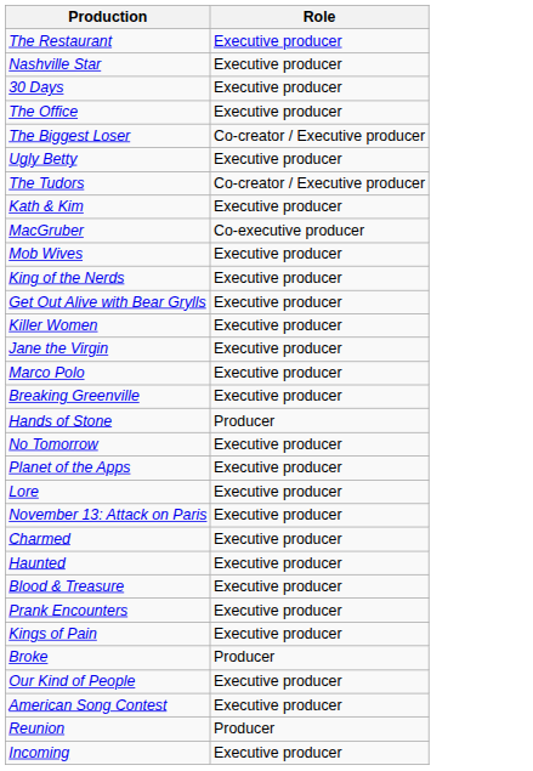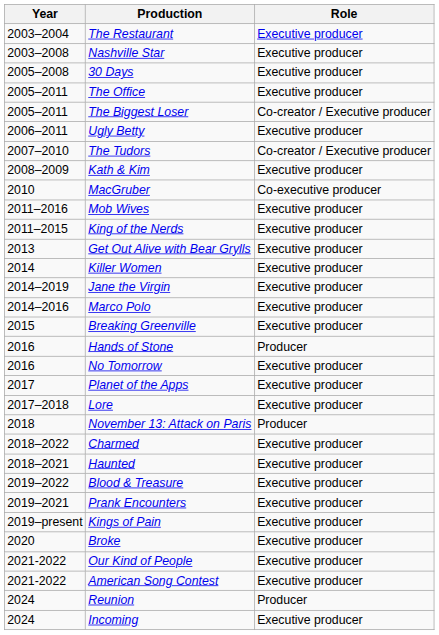 <table class="wikitable sortable">
 <tr>
+<th>Year</th>
 <th>Production</th>
 <th>Role</th>
 </tr>
 <tr>
+<td>2003–2004</td>
 <td><em><a href='#'>The Restaurant</a></em></td>
 <td><a href='#'>Executive producer</a></td>
 </tr>
 <tr>
+<td>2003–2008</td>
 <td><em><a href='#'>Nashville Star</a></em></td>
 <td>Executive producer</td>
 </tr>
 <tr>
+<td>2005–2008</td>
 <td><em><a href='#'>30 Days</a></em></td>
 <td>Executive producer</td>
 </tr>
 <tr>
+<td>2005–2011</td>
 <td><em><a href='#'>The Office</a></em></td>
 <td>Executive producer</td>
 </tr>
 <tr>
+<td>2005–2011</td>
 <td><em><a href='#'>The Biggest Loser</a></em></td>
 <td>Co-creator / Executive producer</td>
 </tr>
 <tr>
+<td>2006–2011</td>
 <td><em><a href='#'>Ugly Betty</a></em></td>
 <td>Executive producer</td>
 </tr>
 <tr>
+<td>2007–2010</td>
 <td><em><a href='#'>The Tudors</a></em></td>
 <td>Co-creator / Executive producer</td>
 </tr>
 <tr>
+<td>2008–2009</td>
 <td><em><a href='#'>Kath & Kim</a></em></td>
 <td>Executive producer</td>
 </tr>
 <tr>
+<td>2010</td>
 <td><em><a href='#'>MacGruber</a></em></td>
 <td>Co-executive producer</td>
 </tr>
 <tr>
+<td>2011–2016</td>
 <td><em><a href='#'>Mob Wives</a></em></td>
 <td>Executive producer</td>
 </tr>
 <tr>
+<td>2011–2015</td>
 <td><em><a href='#'>King of the Nerds</a></em></td>
 <td>Executive producer</td>
 </tr>
 <tr>
+<td>2013</td>
 <td><em><a href='#'>Get Out Alive with Bear Grylls</a></em></td>
 <td>Executive producer</td>
 </tr>
 <tr>
+<td>2014</td>
 <td><em><a href='#'>Killer Women</a></em></td>
 <td>Executive producer</td>
 </tr>
 <tr>
+<td>2014–2019</td>
 <td><em><a href='#'>Jane the Virgin</a></em></td>
 <td>Executive producer</td>
 </tr>
 <tr>
+<td>2014–2016</td>
 <td><em><a href='#'>Marco Polo</a></em></td>
 <td>Executive producer</td>
 </tr>
 <tr>
+<td>2015</td>
 <td><em><a href='#'>Breaking Greenville</a></em></td>
 <td>Executive producer</td>
 </tr>
 <tr>
+<td>2016</td>
 <td><em><a href='#'>Hands of Stone</a></em></td>
 <td>Producer</td>
 </tr>
 <tr>
+<td>2016</td>
 <td><em><a href='#'>No Tomorrow</a></em></td>
 <td>Executive producer</td>
 </tr>
 <tr>
+<td>2017</td>
 <td><em><a href='#'>Planet of the Apps</a></em></td>
 <td>Executive producer</td>
 </tr>
 <tr>
+<td>2017–2018</td>
 <td><em><a href='#'>Lore</a></em></td>
 <td>Executive producer</td>
 </tr>
 <tr>
+<td>2018</td>
 <td><em><a href='#'>November 13: Attack on Paris</a></em></td>
-<td>Executive producer</td>
+<td>Producer</td>
 </tr>
 <tr>
+<td>2018–2022</td>
 <td><em><a href='#'>Charmed</a></em></td>
 <td>Executive producer</td>
 </tr>
 <tr>
+<td>2018–2021</td>
 <td><em><a href='#'>Haunted</a></em></td>
 <td>Executive producer</td>
 </tr>
 <tr>
+<td>2019–2022</td>
 <td><em><a href='#'>Blood & Treasure</a></em></td>
 <td>Executive producer</td>
 </tr>
 <tr>
+<td>2019–2021</td>
 <td><em><a href='#'>Prank Encounters</a></em></td>
 <td>Executive producer</td>
 </tr>
 <tr>
+<td>2019–present</td>
 <td><em><a href='#'>Kings of Pain</a></em></td>
 <td>Executive producer</td>
 </tr>
 <tr>
+<td>2020</td>
 <td><em><a href='#'>Broke</a></em></td>
-<td>Producer</td>
+<td>Executive producer</td>
 </tr>
 <tr>
+<td>2021-2022</td>
 <td><em><a href='#'>Our Kind of People</a></em></td>
 <td>Executive producer</td>
 </tr>
 <tr>
+<td>2021-2022</td>
 <td><em><a href='#'>American Song Contest</a></em></td>
 <td>Executive producer</td>
 </tr>
 <tr>
+<td>2024</td>
 <td><em><a href='#'>Reunion</a></em></td>
 <td>Producer</td>
 </tr>
 <tr>
+<td>2024</td>
 <td><em><a href='#'>Incoming</a></em></td>
 <td>Executive producer</td>
 </tr>
 </table>
